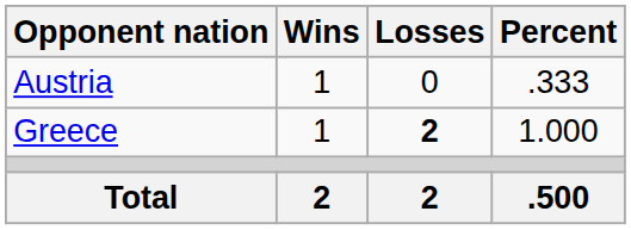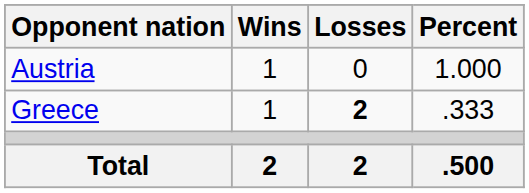 <table class="wikitable" style="font-size:90%;">
 <tr>
 <th>Opponent nation</th>
 <th>Wins</th>
 <th>Losses</th>
 <th>Percent</th>
 </tr>
 <tr align=center>
 <td align=left><a href='#'>Austria</a></td>
 <td>1</td>
 <td>0</td>
-<td>.333</td>
+<td>1.000</td>
 </tr>
 <tr align=center>
 <td align=left><a href='#'>Greece</a></td>
 <td>1</td>
 <td><strong>2</strong></td>
-<td>1.000</td>
+<td>.333</td>
 </tr>
 <tr>
 <td colspan=4 bgcolor=lightgray></td>
 </tr>
 <tr>
 <th>Total</th>
 <th>2</th>
 <th>2</th>
 <th>.500</th>
 </tr>
 </table>
